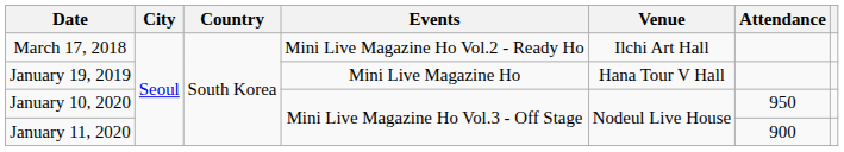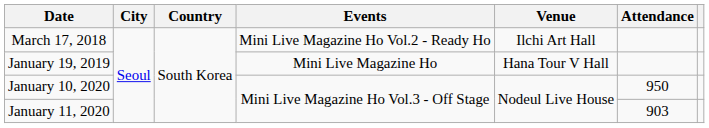 <table class="wikitable" style="text-align:center;">
 <tr>
 <th>Date</th>
 <th>City</th>
 <th>Country</th>
 <th>Events</th>
 <th>Venue</th>
 <th>Attendance</th>
 <th></th>
 </tr>
 <tr>
 <td>March 17, 2018</td>
 <td rowspan="4"><a href='#'>Seoul</a></td>
 <td rowspan="4">South Korea</td>
 <td>Mini Live Magazine Ho Vol.2 - Ready Ho</td>
 <td>Ilchi Art Hall</td>
 <td></td>
 <td></td>
 </tr>
 <tr>
 <td>January 19, 2019</td>
 <td>Mini Live Magazine Ho</td>
 <td>Hana Tour V Hall</td>
 <td></td>
 <td></td>
 </tr>
 <tr>
 <td>January 10, 2020</td>
 <td rowspan="2">Mini Live Magazine Ho Vol.3 - Off Stage</td>
 <td rowspan="2">Nodeul Live House</td>
 <td>950</td>
 <td></td>
 </tr>
 <tr>
 <td>January 11, 2020</td>
-<td>900</td>
+<td>903</td>
 <td></td>
 </tr>
 </table>
